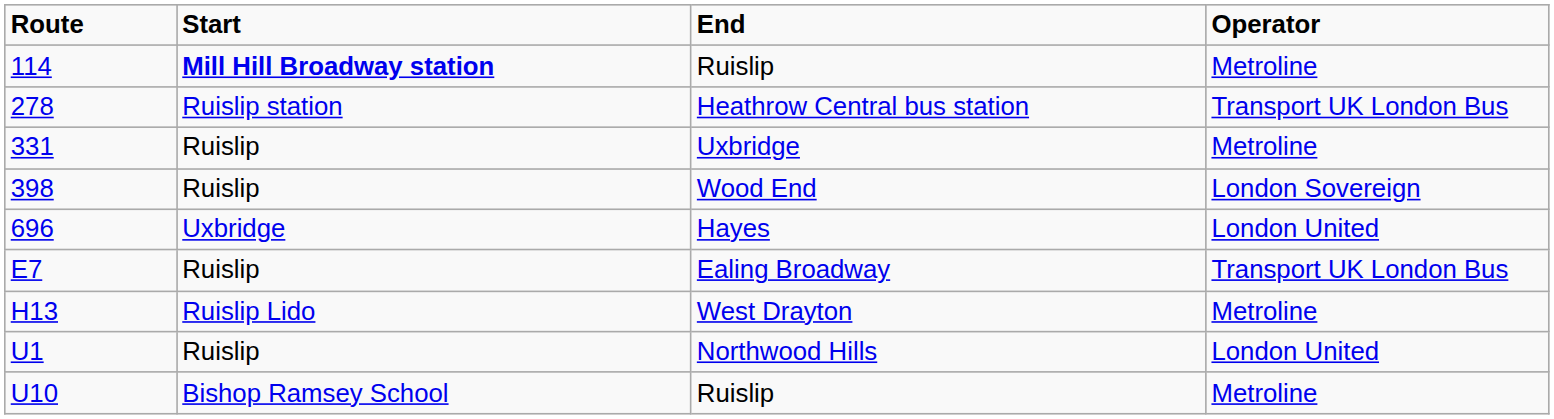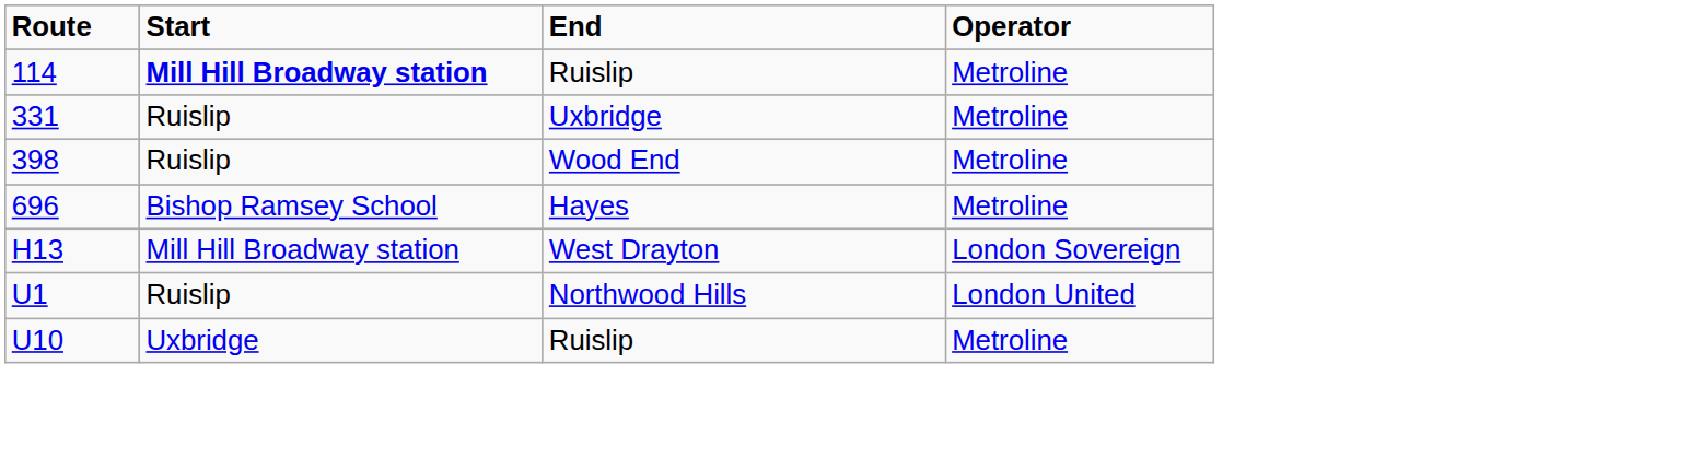 <table class="wikitable">
 <tr>
 <td style="width:10%;"><strong>Route</strong></td>
 <td style="width:30%;"><strong>Start</strong></td>
 <td style="width:30%;"><strong>End</strong></td>
 <td style="width:20%;"><strong>Operator</strong></td>
 </tr>
 <tr>
 <td><a href='#'>114</a></td>
 <td><strong><a href='#'>Mill Hill Broadway station</a></strong></td>
 <td>Ruislip</td>
 <td><a href='#'>Metroline</a></td>
 </tr>
 <tr>
-<td><a href='#'>278</a></td>
-<td><a href='#'>Ruislip station</a></td>
-<td><a href='#'>Heathrow Central bus station</a></td>
-<td><a href='#'>Transport UK London Bus</a></td>
-</tr>
-<tr>
 <td><a href='#'>331</a></td>
 <td>Ruislip</td>
 <td><a href='#'>Uxbridge</a></td>
 <td><a href='#'>Metroline</a></td>
 </tr>
 <tr>
 <td><a href='#'>398</a></td>
 <td>Ruislip</td>
 <td><a href='#'>Wood End</a></td>
-<td><a href='#'>London Sovereign</a></td>
+<td><a href='#'>Metroline</a></td>
 </tr>
 <tr>
 <td><a href='#'>696</a></td>
-<td><a href='#'>Uxbridge</a></td>
+<td><a href='#'>Bishop Ramsey School</a></td>
 <td><a href='#'>Hayes</a></td>
-<td><a href='#'>London United</a></td>
-</tr>
-<tr>
-<td><a href='#'>E7</a></td>
-<td>Ruislip</td>
-<td><a href='#'>Ealing Broadway</a></td>
-<td><a href='#'>Transport UK London Bus</a></td>
+<td><a href='#'>Metroline</a></td>
 </tr>
 <tr>
 <td><a href='#'>H13</a></td>
-<td><a href='#'>Ruislip Lido</a></td>
+<td><a href='#'>Mill Hill Broadway station</a></td>
 <td><a href='#'>West Drayton</a></td>
-<td><a href='#'>Metroline</a></td>
+<td><a href='#'>London Sovereign</a></td>
 </tr>
 <tr>
 <td><a href='#'>U1</a></td>
 <td>Ruislip</td>
 <td><a href='#'>Northwood Hills</a></td>
 <td><a href='#'>London United</a></td>
 </tr>
 <tr>
 <td><a href='#'>U10</a></td>
-<td><a href='#'>Bishop Ramsey School</a></td>
+<td><a href='#'>Uxbridge</a></td>
 <td>Ruislip</td>
 <td><a href='#'>Metroline</a></td>
 </tr>
 </table>
